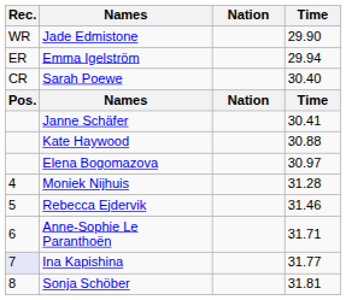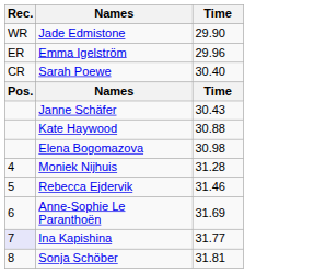 <table class=wikitable>
 <tr>
 <th width="30">Rec.</th>
 <th width="200">Names</th>
-<th width="80">Nation</th>
 <th width="60">Time</th>
 </tr>
 <tr>
 <td>WR</td>
 <td><a href='#'>Jade Edmistone</a></td>
-<td></td>
 <td>29.90</td>
 </tr>
 <tr>
 <td>ER</td>
 <td><a href='#'>Emma Igelström</a></td>
-<td></td>
-<td>29.94</td>
+<td>29.96</td>
 </tr>
 <tr>
 <td>CR</td>
 <td><a href='#'>Sarah Poewe</a></td>
-<td></td>
 <td>30.40</td>
 </tr>
 <tr>
 <th>Pos.</th>
 <th>Names</th>
-<th>Nation</th>
 <th>Time</th>
 </tr>
 <tr>
 <td></td>
 <td><a href='#'>Janne Schäfer</a></td>
-<td></td>
-<td>30.41</td>
+<td>30.43</td>
 </tr>
 <tr>
 <td></td>
 <td><a href='#'>Kate Haywood</a></td>
-<td></td>
 <td>30.88</td>
 </tr>
 <tr>
 <td></td>
 <td><a href='#'>Elena Bogomazova</a></td>
-<td></td>
-<td>30.97</td>
+<td>30.98</td>
 </tr>
 <tr>
 <td>4</td>
 <td><a href='#'>Moniek Nijhuis</a></td>
-<td></td>
 <td>31.28</td>
 </tr>
 <tr>
 <td>5</td>
 <td><a href='#'>Rebecca Ejdervik</a></td>
-<td></td>
 <td>31.46</td>
 </tr>
 <tr>
 <td>6</td>
 <td><a href='#'>Anne-Sophie Le Paranthoën</a></td>
-<td></td>
-<td>31.71</td>
+<td>31.69</td>
 </tr>
 <tr>
 <td style="background: lavender;">7</td>
 <td><a href='#'>Ina Kapishina</a></td>
-<td></td>
 <td>31.77</td>
 </tr>
 <tr>
 <td>8</td>
 <td><a href='#'>Sonja Schöber</a></td>
-<td></td>
 <td>31.81</td>
 </tr>
 </table>
